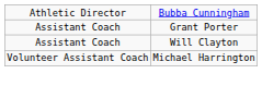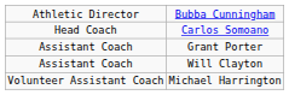 <table class="wikitable" style="text-align: center;">
 <tr>
 <td>Athletic Director</td>
 <td><a href='#'>Bubba Cunningham</a></td>
+</tr>
+<tr>
+<td>Head Coach</td>
+<td><a href='#'>Carlos Somoano</a></td>
 </tr>
 <tr>
 <td>Assistant Coach</td>
 <td>Grant Porter</td>
 </tr>
 <tr>
 <td>Assistant Coach</td>
 <td>Will Clayton</td>
 </tr>
 <tr>
 <td>Volunteer Assistant Coach</td>
 <td>Michael Harrington</td>
 </tr>
 </table>
